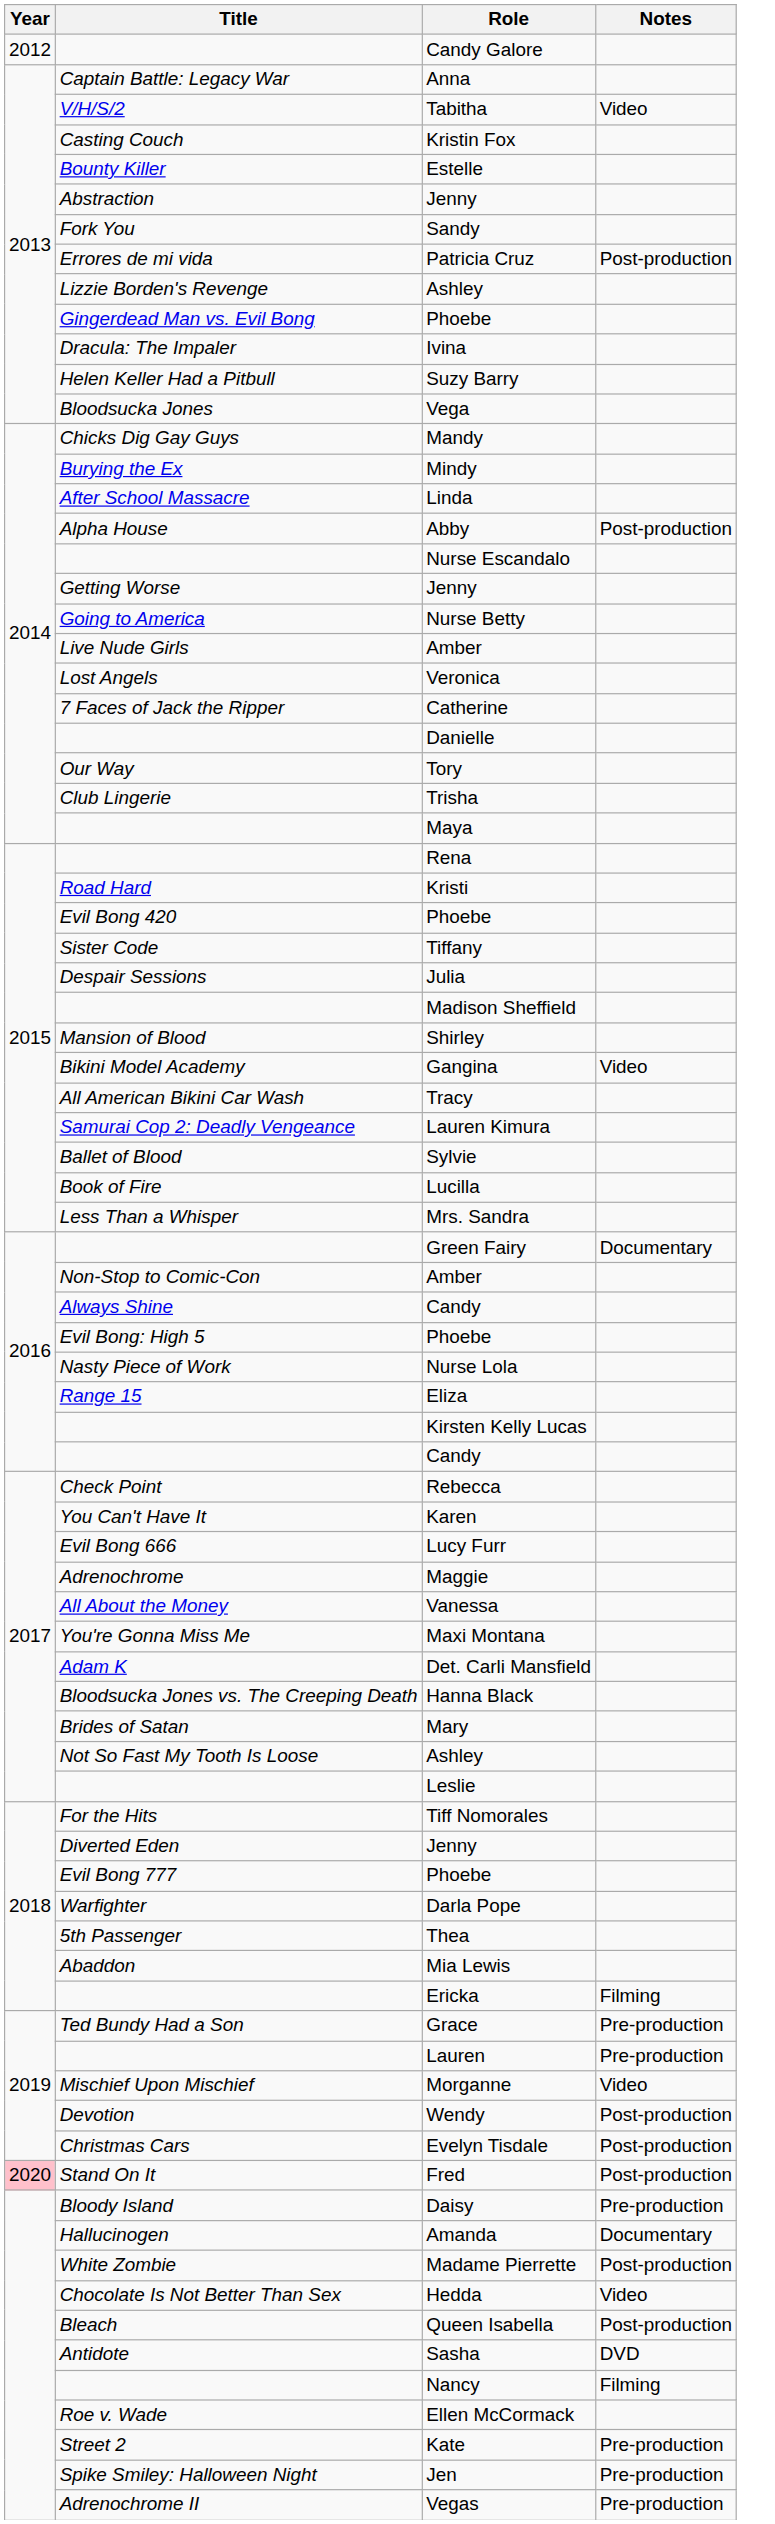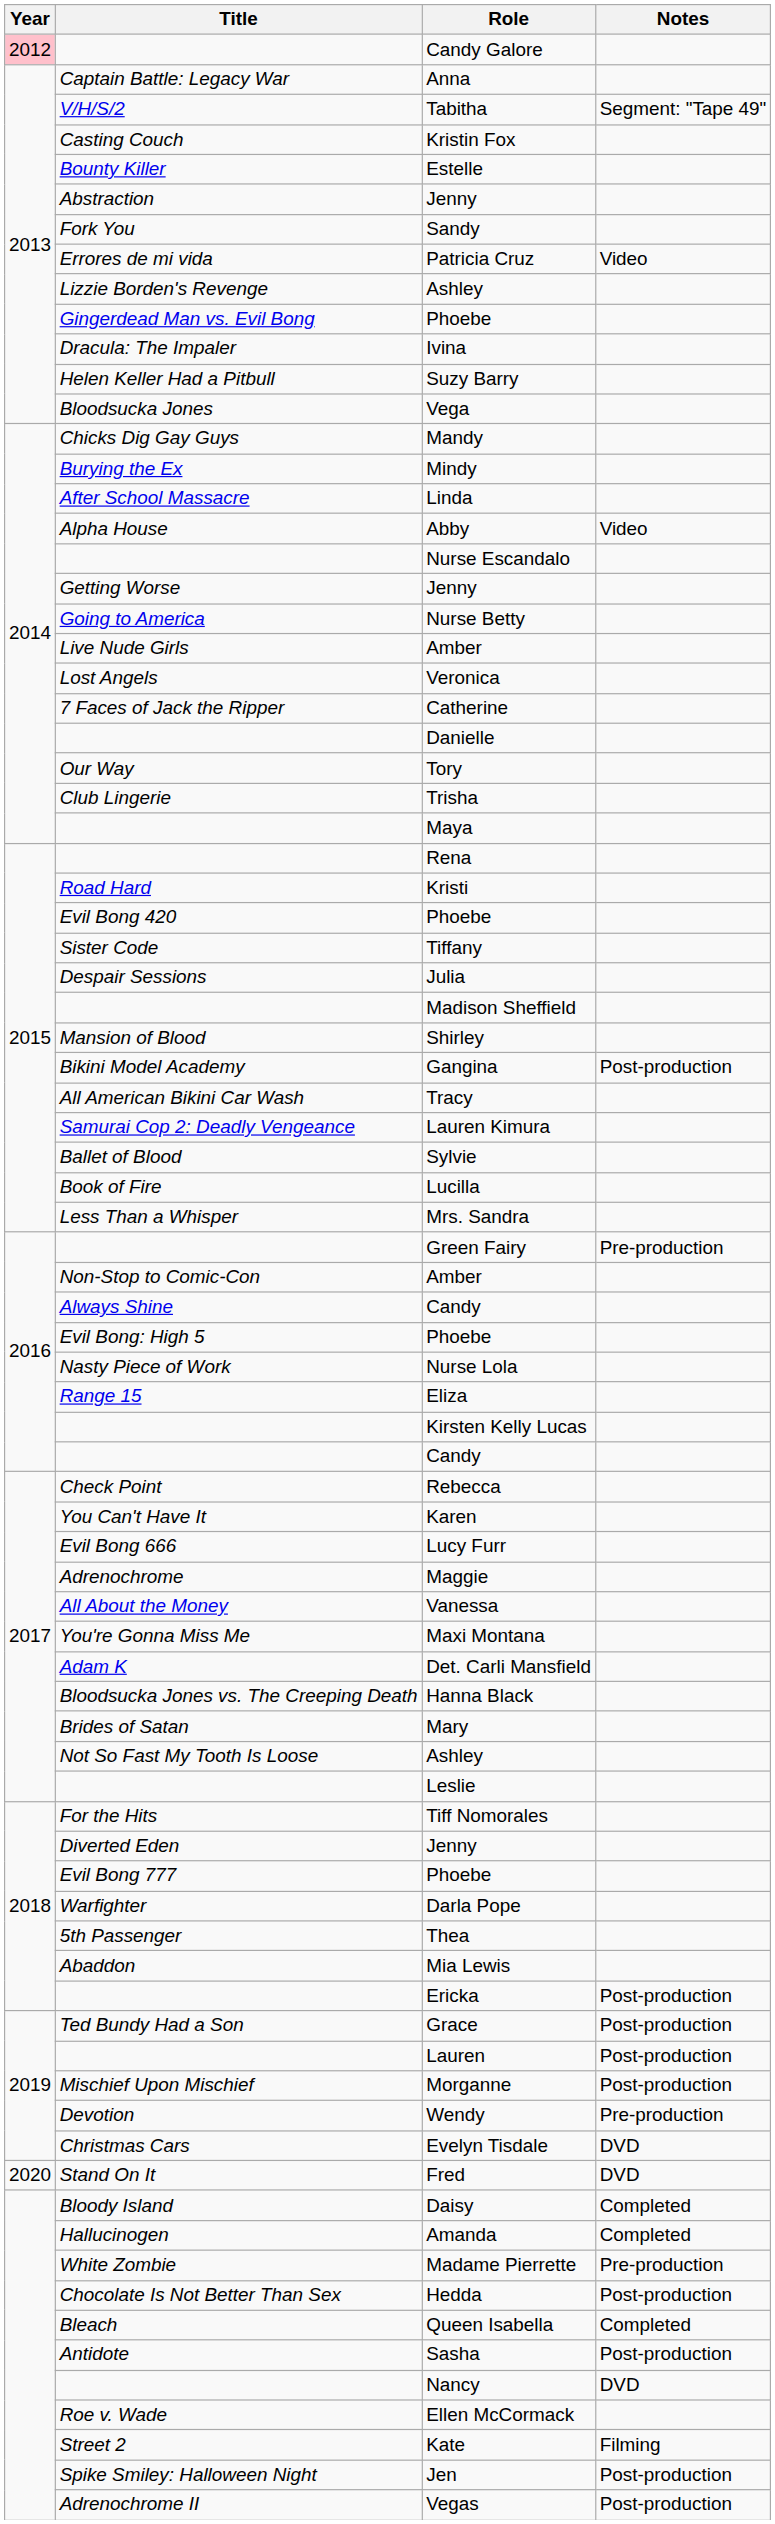 <table class="wikitable sortable">
 <tr>
 <th>Year</th>
 <th>Title</th>
 <th>Role</th>
 <th class="unsortable">Notes</th>
 </tr>
 <tr>
-<td>2012</td>
+<td style="background: pink;">2012</td>
 <td><em></em></td>
 <td>Candy Galore</td>
 <td></td>
 </tr>
 <tr>
 <td rowspan="12">2013</td>
 <td><em>Captain Battle: Legacy War</em></td>
 <td>Anna</td>
 <td></td>
 </tr>
 <tr>
 <td><em><a href='#'>V/H/S/2</a></em></td>
 <td>Tabitha</td>
-<td>Video</td>
+<td>Segment: "Tape 49"</td>
 </tr>
 <tr>
 <td><em>Casting Couch</em></td>
 <td>Kristin Fox</td>
 <td></td>
 </tr>
 <tr>
 <td><em><a href='#'>Bounty Killer</a></em></td>
 <td>Estelle</td>
 <td></td>
 </tr>
 <tr>
 <td><em>Abstraction</em></td>
 <td>Jenny</td>
 <td></td>
 </tr>
 <tr>
 <td><em>Fork You</em></td>
 <td>Sandy</td>
 <td></td>
 </tr>
 <tr>
 <td><em>Errores de mi vida</em></td>
 <td>Patricia Cruz</td>
-<td>Post-production</td>
+<td>Video</td>
 </tr>
 <tr>
 <td><em>Lizzie Borden's Revenge</em></td>
 <td>Ashley</td>
 <td></td>
 </tr>
 <tr>
 <td><em><a href='#'>Gingerdead Man vs. Evil Bong</a></em></td>
 <td>Phoebe</td>
 <td></td>
 </tr>
 <tr>
 <td><em>Dracula: The Impaler</em></td>
 <td>Ivina</td>
 <td></td>
 </tr>
 <tr>
 <td><em>Helen Keller Had a Pitbull</em></td>
 <td>Suzy Barry</td>
 <td></td>
 </tr>
 <tr>
 <td><em>Bloodsucka Jones</em></td>
 <td>Vega</td>
 <td></td>
 </tr>
 <tr>
 <td rowspan="14">2014</td>
 <td><em>Chicks Dig Gay Guys</em></td>
 <td>Mandy</td>
 <td></td>
 </tr>
 <tr>
 <td><em><a href='#'>Burying the Ex</a></em></td>
 <td>Mindy</td>
 </tr>
 <tr>
 <td><em><a href='#'>After School Massacre</a></em></td>
 <td>Linda</td>
 <td></td>
 </tr>
 <tr>
 <td><em>Alpha House</em></td>
 <td>Abby</td>
-<td>Post-production</td>
+<td>Video</td>
 </tr>
 <tr>
 <td><em></em></td>
 <td>Nurse Escandalo</td>
 <td></td>
 </tr>
 <tr>
 <td><em>Getting Worse</em></td>
 <td>Jenny</td>
 <td></td>
 </tr>
 <tr>
 <td><em><a href='#'>Going to America</a></em></td>
 <td>Nurse Betty</td>
 <td></td>
 </tr>
 <tr>
 <td><em>Live Nude Girls</em></td>
 <td>Amber</td>
 <td></td>
 </tr>
 <tr>
 <td><em>Lost Angels</em></td>
 <td>Veronica</td>
 <td></td>
 </tr>
 <tr>
 <td><em>7 Faces of Jack the Ripper</em></td>
 <td>Catherine</td>
 <td></td>
 </tr>
 <tr>
 <td><em></em></td>
 <td>Danielle</td>
 <td></td>
 </tr>
 <tr>
 <td><em>Our Way</em></td>
 <td>Tory</td>
 <td></td>
 </tr>
 <tr>
 <td><em>Club Lingerie</em></td>
 <td>Trisha</td>
 <td></td>
 </tr>
 <tr>
 <td><em></em></td>
 <td>Maya</td>
 <td></td>
 </tr>
 <tr>
 <td rowspan="13">2015</td>
 <td><em></em></td>
 <td>Rena</td>
 <td></td>
 </tr>
 <tr>
 <td><em><a href='#'>Road Hard</a></em></td>
 <td>Kristi</td>
 <td></td>
 </tr>
 <tr>
 <td><em>Evil Bong 420</em></td>
 <td>Phoebe</td>
 <td></td>
 </tr>
 <tr>
 <td><em>Sister Code</em></td>
 <td>Tiffany</td>
 <td></td>
 </tr>
 <tr>
 <td><em>Despair Sessions</em></td>
 <td>Julia</td>
 <td></td>
 </tr>
 <tr>
 <td><em></em></td>
 <td>Madison Sheffield</td>
 <td></td>
 </tr>
 <tr>
 <td><em>Mansion of Blood</em></td>
 <td>Shirley</td>
 <td></td>
 </tr>
 <tr>
 <td><em>Bikini Model Academy</em></td>
 <td>Gangina</td>
-<td>Video</td>
+<td>Post-production</td>
 </tr>
 <tr>
 <td><em>All American Bikini Car Wash</em></td>
 <td>Tracy</td>
 <td></td>
 </tr>
 <tr>
 <td><em><a href='#'>Samurai Cop 2: Deadly Vengeance</a></em></td>
 <td>Lauren Kimura</td>
 <td></td>
 </tr>
 <tr>
 <td><em>Ballet of Blood</em></td>
 <td>Sylvie</td>
 <td></td>
 </tr>
 <tr>
 <td><em>Book of Fire</em></td>
 <td>Lucilla</td>
 <td></td>
 </tr>
 <tr>
 <td><em>Less Than a Whisper</em></td>
 <td>Mrs. Sandra</td>
 <td></td>
 </tr>
 <tr>
 <td rowspan="8">2016</td>
 <td><em></em></td>
 <td>Green Fairy</td>
-<td>Documentary</td>
+<td>Pre-production</td>
 </tr>
 <tr>
 <td><em>Non-Stop to Comic-Con</em></td>
 <td>Amber</td>
 <td></td>
 </tr>
 <tr>
 <td><em><a href='#'>Always Shine</a></em></td>
 <td>Candy</td>
 <td></td>
 </tr>
 <tr>
 <td><em>Evil Bong: High 5</em></td>
 <td>Phoebe</td>
 <td></td>
 </tr>
 <tr>
 <td><em>Nasty Piece of Work</em></td>
 <td>Nurse Lola</td>
 <td></td>
 </tr>
 <tr>
 <td><em><a href='#'>Range 15</a></em></td>
 <td>Eliza</td>
 <td></td>
 </tr>
 <tr>
 <td><em></em></td>
 <td>Kirsten Kelly Lucas</td>
 <td></td>
 </tr>
 <tr>
 <td><em></em></td>
 <td>Candy</td>
 <td></td>
 </tr>
 <tr>
 <td rowspan="11">2017</td>
 <td><em>Check Point</em></td>
 <td>Rebecca</td>
 <td></td>
 </tr>
 <tr>
 <td><em>You Can't Have It</em></td>
 <td>Karen</td>
 <td></td>
 </tr>
 <tr>
 <td><em>Evil Bong 666</em></td>
 <td>Lucy Furr</td>
 <td></td>
 </tr>
 <tr>
 <td><em>Adrenochrome</em></td>
 <td>Maggie</td>
 <td></td>
 </tr>
 <tr>
 <td><em><a href='#'>All About the Money</a></em></td>
 <td>Vanessa</td>
 <td></td>
 </tr>
 <tr>
 <td><em>You're Gonna Miss Me</em></td>
 <td>Maxi Montana</td>
 <td></td>
 </tr>
 <tr>
 <td><em><a href='#'>Adam K</a></em></td>
 <td>Det. Carli Mansfield</td>
 <td></td>
 </tr>
 <tr>
 <td><em>Bloodsucka Jones vs. The Creeping Death</em></td>
 <td>Hanna Black</td>
 <td></td>
 </tr>
 <tr>
 <td><em>Brides of Satan</em></td>
 <td>Mary</td>
 <td></td>
 </tr>
 <tr>
 <td><em>Not So Fast My Tooth Is Loose</em></td>
 <td>Ashley</td>
 <td></td>
 </tr>
 <tr>
 <td><em></em></td>
 <td>Leslie</td>
 <td></td>
 </tr>
 <tr>
 <td rowspan="7">2018</td>
 <td><em>For the Hits</em></td>
 <td>Tiff Nomorales</td>
 <td></td>
 </tr>
 <tr>
 <td><em>Diverted Eden</em></td>
 <td>Jenny</td>
 <td></td>
 </tr>
 <tr>
 <td><em>Evil Bong 777</em></td>
 <td>Phoebe</td>
 <td></td>
 </tr>
 <tr>
 <td><em>Warfighter</em></td>
 <td>Darla Pope</td>
 <td></td>
 </tr>
 <tr>
 <td><em>5th Passenger</em></td>
 <td>Thea</td>
 <td></td>
 </tr>
 <tr>
 <td><em>Abaddon</em></td>
 <td>Mia Lewis</td>
 <td></td>
 </tr>
 <tr>
 <td><em></em></td>
 <td>Ericka</td>
-<td>Filming</td>
+<td>Post-production</td>
 </tr>
 <tr>
 <td rowspan="5">2019</td>
 <td><em>Ted Bundy Had a Son</em></td>
 <td>Grace</td>
-<td>Pre-production</td>
+<td>Post-production</td>
 </tr>
 <tr>
 <td><em></em></td>
 <td>Lauren</td>
-<td>Pre-production</td>
+<td>Post-production</td>
 </tr>
 <tr>
 <td><em>Mischief Upon Mischief</em></td>
 <td>Morganne</td>
-<td>Video</td>
+<td>Post-production</td>
 </tr>
 <tr>
 <td><em>Devotion</em></td>
 <td>Wendy</td>
-<td>Post-production</td>
+<td>Pre-production</td>
 </tr>
 <tr>
 <td><em>Christmas Cars</em></td>
 <td>Evelyn Tisdale</td>
-<td>Post-production</td>
+<td>DVD</td>
 </tr>
 <tr>
-<td style="background: pink;">2020</td>
+<td>2020</td>
 <td><em>Stand On It</em></td>
 <td>Fred</td>
-<td>Post-production</td>
+<td>DVD</td>
 </tr>
 <tr>
 <td rowspan="11"></td>
 <td><em>Bloody Island</em></td>
 <td>Daisy</td>
-<td>Pre-production</td>
+<td>Completed</td>
 </tr>
 <tr>
 <td><em>Hallucinogen</em></td>
 <td>Amanda</td>
-<td>Documentary</td>
+<td>Completed</td>
 </tr>
 <tr>
 <td><em>White Zombie</em></td>
 <td>Madame Pierrette</td>
-<td>Post-production</td>
+<td>Pre-production</td>
 </tr>
 <tr>
 <td><em>Chocolate Is Not Better Than Sex</em></td>
 <td>Hedda</td>
-<td>Video</td>
+<td>Post-production</td>
 </tr>
 <tr>
 <td><em>Bleach</em></td>
 <td>Queen Isabella</td>
-<td>Post-production</td>
+<td>Completed</td>
 </tr>
 <tr>
 <td><em>Antidote</em></td>
 <td>Sasha</td>
-<td>DVD</td>
+<td>Post-production</td>
 </tr>
 <tr>
 <td><em></em></td>
 <td>Nancy</td>
-<td>Filming</td>
+<td>DVD</td>
 </tr>
 <tr>
 <td><em>Roe v. Wade</em></td>
 <td>Ellen McCormack</td>
 <td></td>
 </tr>
 <tr>
 <td><em>Street 2</em></td>
 <td>Kate</td>
-<td>Pre-production</td>
+<td>Filming</td>
 </tr>
 <tr>
 <td><em>Spike Smiley: Halloween Night</em></td>
 <td>Jen</td>
-<td>Pre-production</td>
+<td>Post-production</td>
 </tr>
 <tr>
 <td><em>Adrenochrome II</em></td>
 <td>Vegas</td>
-<td>Pre-production</td>
+<td>Post-production</td>
 </tr>
 </table>
